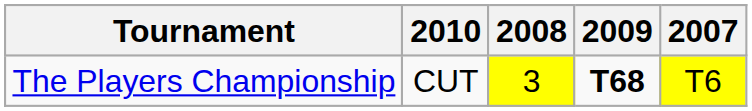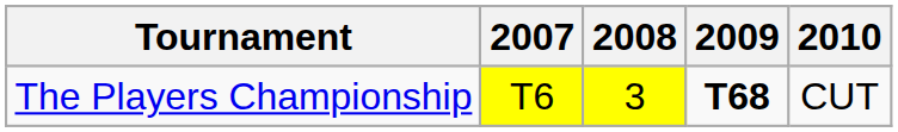 <table class="wikitable" style="font-size:95%;text-align:center;">
 <tr>
 <th>Tournament</th>
-<th>2010</th>
+<th>2007</th>
 <th>2008</th>
 <th>2009</th>
-<th>2007</th>
+<th>2010</th>
 </tr>
 <tr>
 <td align=left><a href='#'>The Players Championship</a></td>
-<td>CUT</td>
+<td style="background:yellow;">T6</td>
 <td style="background:yellow;">3</td>
 <td><strong>T68</strong></td>
-<td style="background:yellow;">T6</td>
+<td>CUT</td>
 </tr>
 </table>
